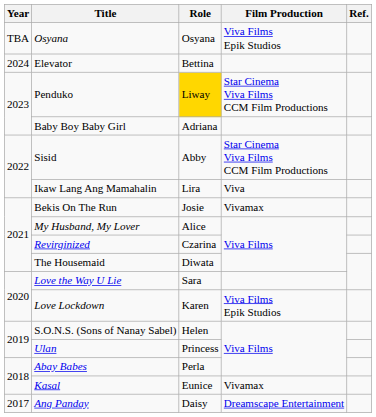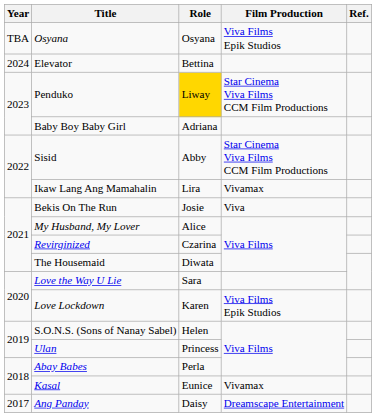 <table class="wikitable" style="font-size: 95%;">
 <tr>
 <th>Year</th>
 <th>Title</th>
 <th>Role</th>
 <th>Film Production</th>
 <th>Ref.</th>
 </tr>
 <tr>
 <td>TBA</td>
 <td><em>Osyana</em></td>
 <td>Osyana</td>
 <td><a href='#'>Viva Films</a> <br> Epik Studios</td>
 <td></td>
 </tr>
 <tr>
 <td>2024</td>
 <td>Elevator</td>
 <td>Bettina</td>
 <td></td>
 <td></td>
 </tr>
 <tr>
 <td rowspan="2">2023</td>
 <td>Penduko</td>
 <td style="background: gold;">Liway</td>
 <td><a href='#'>Star Cinema</a> <br> <a href='#'>Viva Films</a> <br> CCM Film Productions</td>
 <td></td>
 </tr>
 <tr>
 <td>Baby Boy Baby Girl</td>
 <td>Adriana</td>
 <td></td>
 <td></td>
 </tr>
 <tr>
 <td rowspan="2">2022</td>
 <td>Sisid</td>
 <td>Abby</td>
 <td><a href='#'>Star Cinema</a> <br> <a href='#'>Viva Films</a> <br> CCM Film Productions</td>
 <td></td>
 </tr>
 <tr>
 <td>Ikaw Lang Ang Mamahalin</td>
 <td>Lira</td>
-<td>Viva</td>
+<td>Vivamax</td>
 <td></td>
 </tr>
 <tr>
 <td rowspan="4">2021</td>
 <td>Bekis On The Run</td>
 <td>Josie</td>
-<td>Vivamax</td>
+<td>Viva</td>
 <td></td>
 </tr>
 <tr>
 <td><em>My Husband, My Lover</em></td>
 <td>Alice</td>
 <td rowspan="3"><a href='#'>Viva Films</a></td>
 <td></td>
 </tr>
 <tr>
 <td><em><a href='#'>Revirginized</a></em></td>
 <td>Czarina</td>
 <td></td>
 </tr>
 <tr>
 <td>The Housemaid</td>
 <td>Diwata</td>
 </tr>
 <tr>
 <td rowspan="2">2020</td>
 <td><em><a href='#'>Love the Way U Lie</a></em></td>
 <td>Sara</td>
 <td></td>
 </tr>
 <tr>
 <td><em>Love Lockdown</em></td>
 <td>Karen</td>
 <td><a href='#'>Viva Films</a> <br> Epik Studios</td>
 <td></td>
 </tr>
 <tr>
 <td rowspan="2">2019</td>
 <td>S.O.N.S. (Sons of Nanay Sabel)</td>
 <td>Helen</td>
 <td rowspan="3"><a href='#'>Viva Films</a></td>
 <td></td>
 </tr>
 <tr>
 <td><em><a href='#'>Ulan</a></em></td>
 <td>Princess</td>
 <td></td>
 </tr>
 <tr>
 <td rowspan="2">2018</td>
 <td><em><a href='#'>Abay Babes</a></em></td>
 <td>Perla</td>
 <td></td>
 </tr>
 <tr>
 <td><em><a href='#'>Kasal</a></em></td>
 <td>Eunice</td>
 <td>Vivamax</td>
 <td></td>
 </tr>
 <tr>
 <td>2017</td>
 <td><em><a href='#'>Ang Panday</a></em></td>
 <td>Daisy</td>
 <td><a href='#'>Dreamscape Entertainment</a></td>
 <td></td>
 </tr>
 </table>
